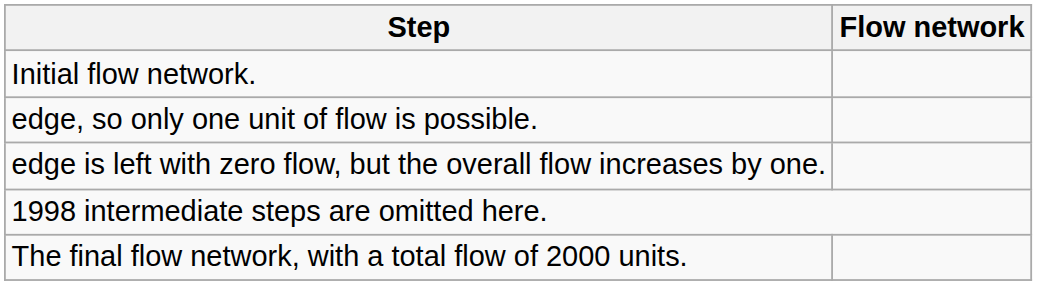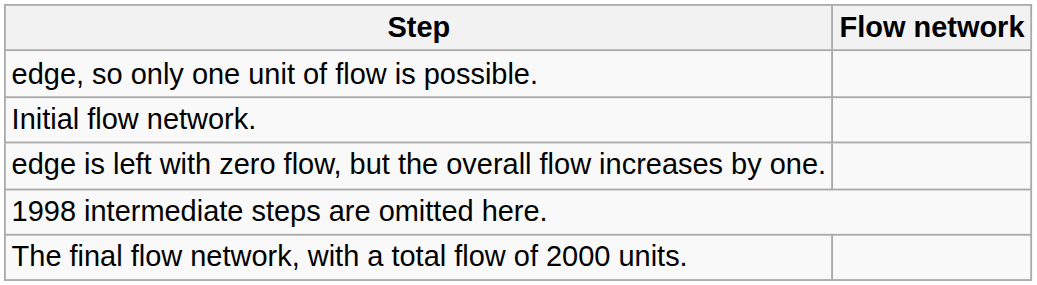 <table class="wikitable">
 <tr style="text-align:center">
 <th>Step</th>
 <th>Flow network</th>
 </tr>
 <tr>
-<td>Initial flow network.</td>
+<td> edge, so only one unit of flow is possible.</td>
 <td></td>
 </tr>
 <tr>
-<td> edge, so only one unit of flow is possible.</td>
+<td>Initial flow network.</td>
 <td></td>
 </tr>
 <tr>
 <td> edge is left with zero flow, but the overall flow increases by one.</td>
 <td></td>
 </tr>
 <tr>
 <td colspan="2">1998 intermediate steps are omitted here.</td>
 </tr>
 <tr>
 <td>The final flow network, with a total flow of 2000 units.</td>
 <td></td>
 </tr>
 </table>
